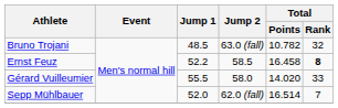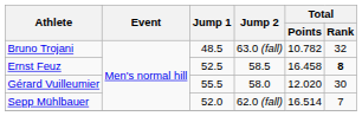 <table class="wikitable" style="font-size:90%">
 <tr>
 <th rowspan="2">Athlete</th>
 <th rowspan="2">Event</th>
 <th rowspan="2">Jump 1</th>
 <th rowspan="2">Jump 2</th>
 <th colspan="2">Total</th>
 </tr>
 <tr>
 <th>Points</th>
 <th>Rank</th>
 </tr>
 <tr>
 <td><a href='#'>Bruno Trojani</a></td>
 <td rowspan="4"><a href='#'>Men's normal hill</a></td>
 <td align="center">48.5</td>
 <td align="center">63.0 <em>(fall)</em></td>
 <td align="center">10.782</td>
 <td align="center">32</td>
 </tr>
 <tr>
 <td><a href='#'>Ernst Feuz</a></td>
-<td align="center">52.2</td>
+<td align="center">52.5</td>
 <td align="center">58.5</td>
 <td align="center">16.458</td>
 <td align="center"><strong>8</strong></td>
 </tr>
 <tr>
 <td><a href='#'>Gérard Vuilleumier</a></td>
 <td align="center">55.5</td>
 <td align="center">58.0</td>
-<td align="center">14.020</td>
-<td align="center">33</td>
+<td align="center">12.020</td>
+<td align="center">30</td>
 </tr>
 <tr>
 <td><a href='#'>Sepp Mühlbauer</a></td>
 <td align="center">52.0</td>
 <td align="center">62.0 <em>(fall)</em></td>
 <td align="center">16.514</td>
 <td align="center">7</td>
 </tr>
 <tr>
 </tr>
 </table>
